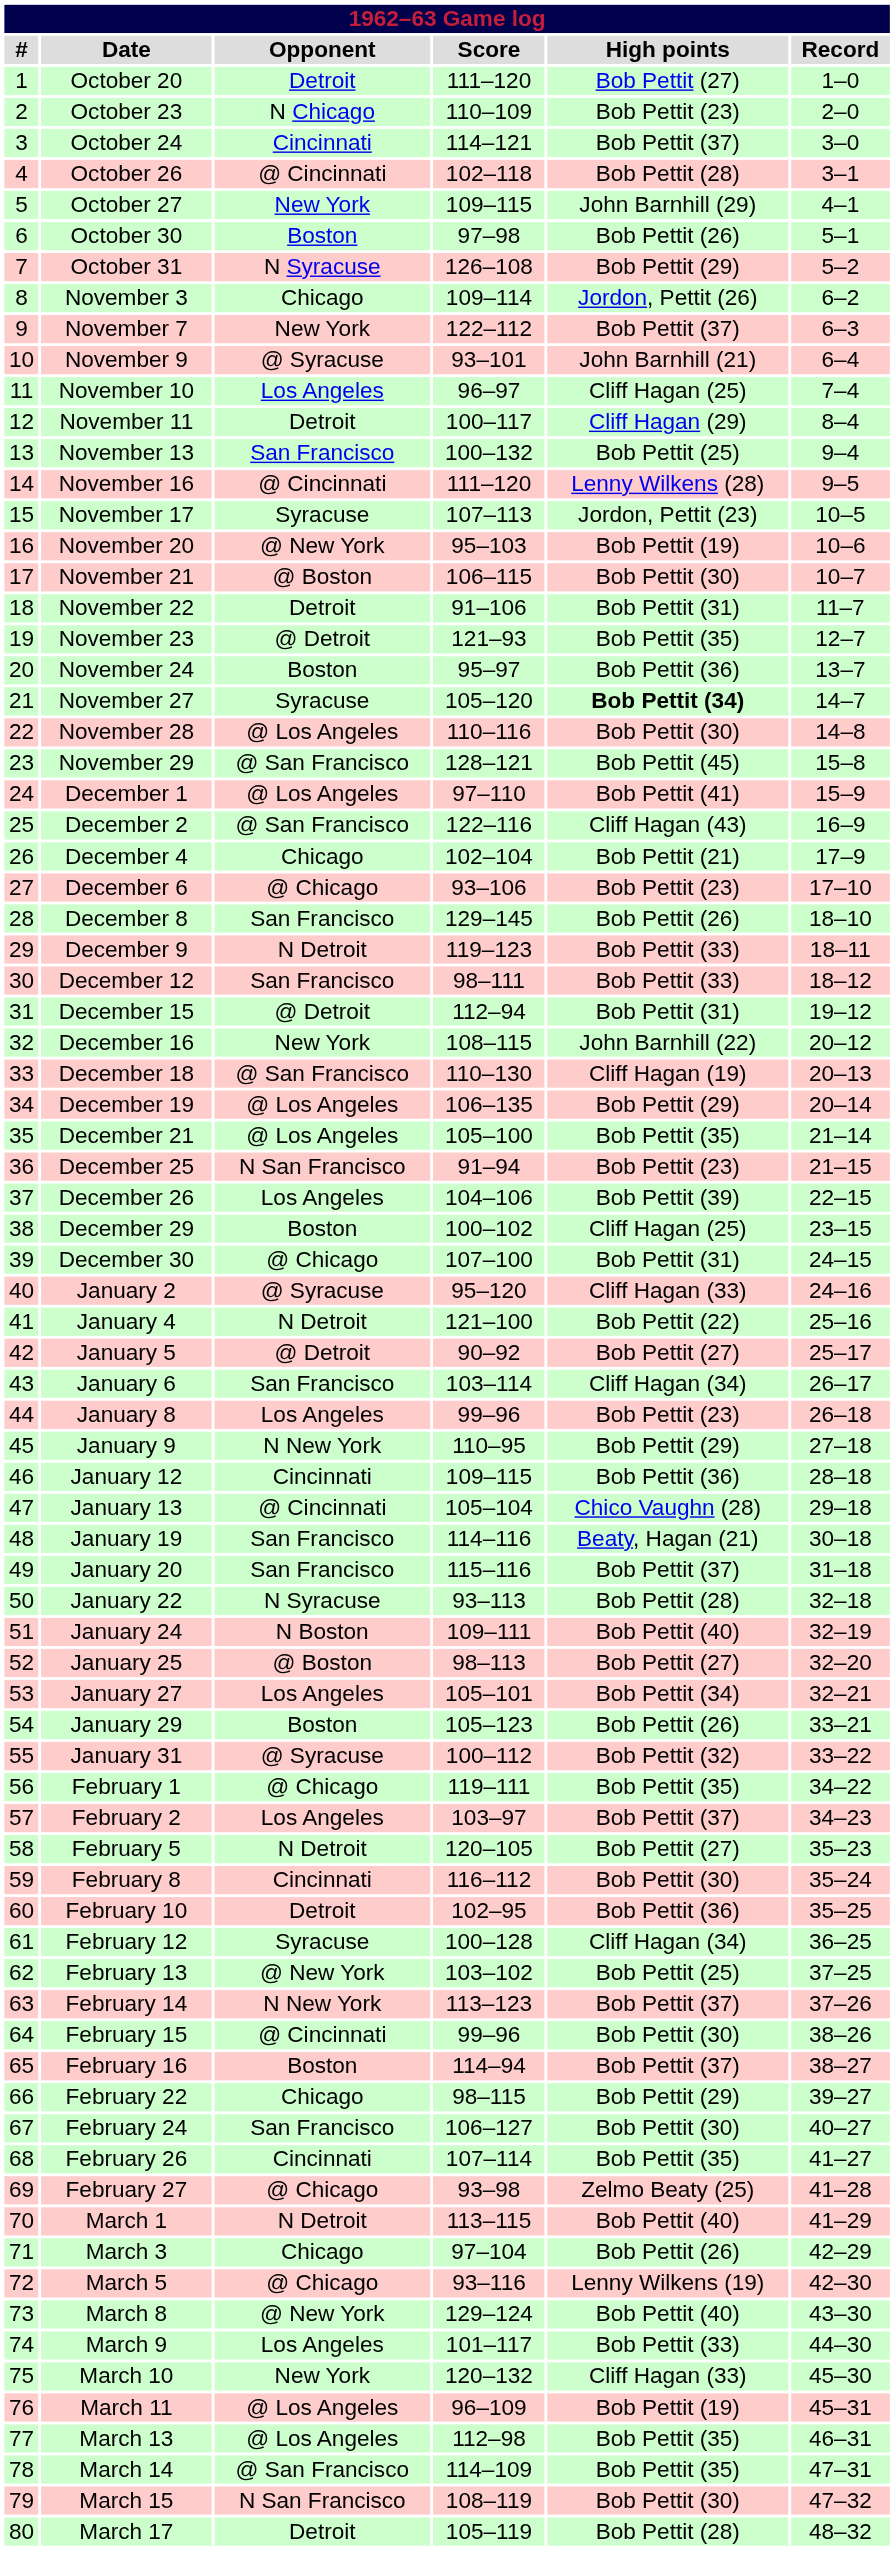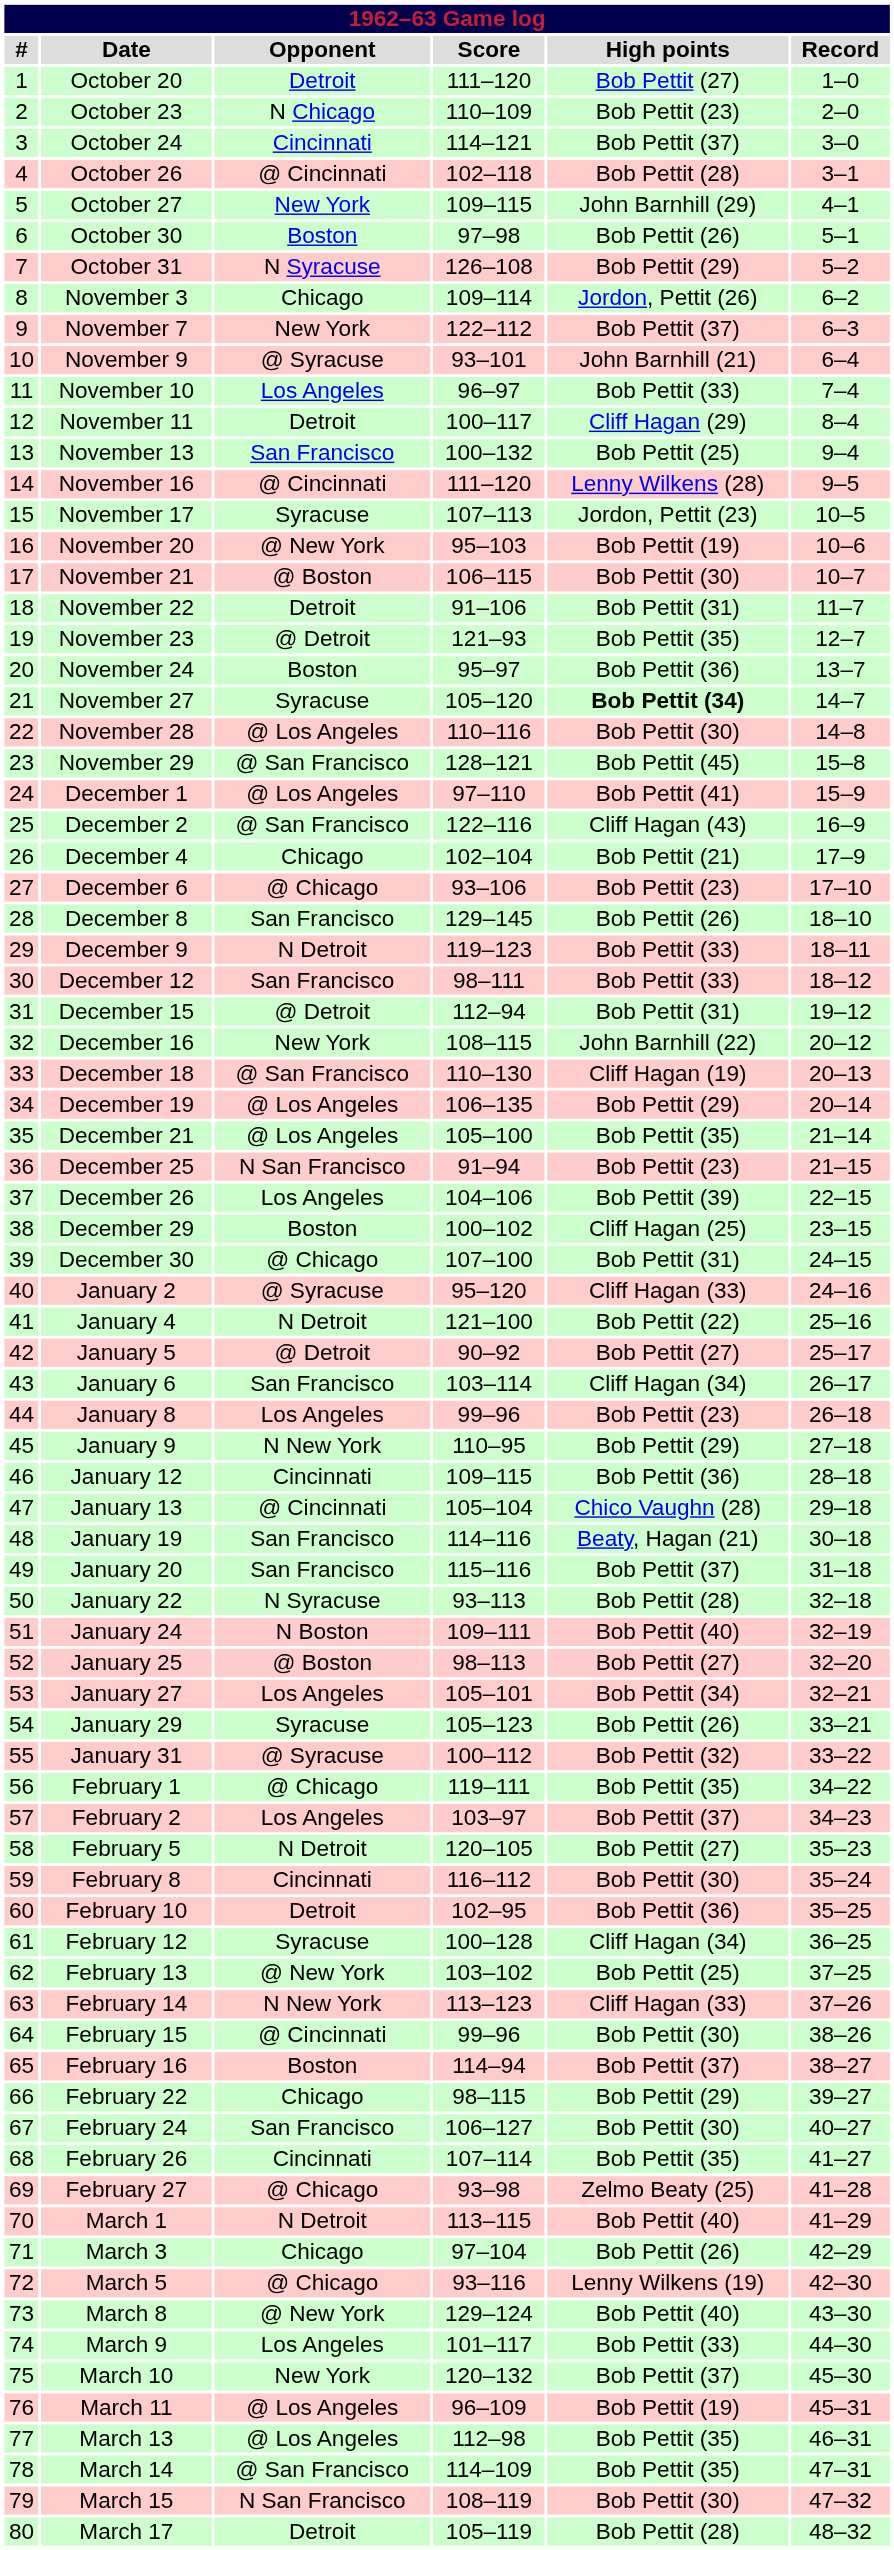 <table class="toccolours collapsible" width=50% style="clear:both; margin:1.5em auto; text-align:center">
 <tr>
 <th colspan=11 style="background:#00004d; color:#C41E3A;">1962–63 Game log</th>
 </tr>
 <tr align="center" bgcolor="#dddddd">
 <td><strong>#</strong></td>
 <td><strong>Date</strong></td>
 <td><strong>Opponent</strong></td>
 <td><strong>Score</strong></td>
 <td><strong>High points</strong></td>
 <td><strong>Record</strong></td>
 </tr>
 <tr align="center" bgcolor="ccffcc">
 <td>1</td>
 <td>October 20</td>
 <td><a href='#'>Detroit</a></td>
 <td>111–120</td>
 <td><a href='#'>Bob Pettit</a> (27)</td>
 <td>1–0</td>
 </tr>
 <tr align="center" bgcolor="ccffcc">
 <td>2</td>
 <td>October 23</td>
 <td>N <a href='#'>Chicago</a></td>
 <td>110–109</td>
 <td>Bob Pettit (23)</td>
 <td>2–0</td>
 </tr>
 <tr align="center" bgcolor="ccffcc">
 <td>3</td>
 <td>October 24</td>
 <td><a href='#'>Cincinnati</a></td>
 <td>114–121</td>
 <td>Bob Pettit (37)</td>
 <td>3–0</td>
 </tr>
 <tr align="center" bgcolor="ffcccc">
 <td>4</td>
 <td>October 26</td>
 <td>@ Cincinnati</td>
 <td>102–118</td>
 <td>Bob Pettit (28)</td>
 <td>3–1</td>
 </tr>
 <tr align="center" bgcolor="ccffcc">
 <td>5</td>
 <td>October 27</td>
 <td><a href='#'>New York</a></td>
 <td>109–115</td>
 <td>John Barnhill (29)</td>
 <td>4–1</td>
 </tr>
 <tr align="center" bgcolor="ccffcc">
 <td>6</td>
 <td>October 30</td>
 <td><a href='#'>Boston</a></td>
 <td>97–98</td>
 <td>Bob Pettit (26)</td>
 <td>5–1</td>
 </tr>
 <tr align="center" bgcolor="ffcccc">
 <td>7</td>
 <td>October 31</td>
 <td>N <a href='#'>Syracuse</a></td>
 <td>126–108</td>
 <td>Bob Pettit (29)</td>
 <td>5–2</td>
 </tr>
 <tr align="center" bgcolor="ccffcc">
 <td>8</td>
 <td>November 3</td>
 <td>Chicago</td>
 <td>109–114</td>
 <td><a href='#'>Jordon</a>, Pettit (26)</td>
 <td>6–2</td>
 </tr>
 <tr align="center" bgcolor="ffcccc">
 <td>9</td>
 <td>November 7</td>
 <td>New York</td>
 <td>122–112</td>
 <td>Bob Pettit (37)</td>
 <td>6–3</td>
 </tr>
 <tr align="center" bgcolor="ffcccc">
 <td>10</td>
 <td>November 9</td>
 <td>@ Syracuse</td>
 <td>93–101</td>
 <td>John Barnhill (21)</td>
 <td>6–4</td>
 </tr>
 <tr align="center" bgcolor="ccffcc">
 <td>11</td>
 <td>November 10</td>
 <td><a href='#'>Los Angeles</a></td>
 <td>96–97</td>
-<td>Cliff Hagan (25)</td>
+<td>Bob Pettit (33)</td>
 <td>7–4</td>
 </tr>
 <tr align="center" bgcolor="ccffcc">
 <td>12</td>
 <td>November 11</td>
 <td>Detroit</td>
 <td>100–117</td>
 <td><a href='#'>Cliff Hagan</a> (29)</td>
 <td>8–4</td>
 </tr>
 <tr align="center" bgcolor="ccffcc">
 <td>13</td>
 <td>November 13</td>
 <td><a href='#'>San Francisco</a></td>
 <td>100–132</td>
 <td>Bob Pettit (25)</td>
 <td>9–4</td>
 </tr>
 <tr align="center" bgcolor="ffcccc">
 <td>14</td>
 <td>November 16</td>
 <td>@ Cincinnati</td>
 <td>111–120</td>
 <td><a href='#'>Lenny Wilkens</a> (28)</td>
 <td>9–5</td>
 </tr>
 <tr align="center" bgcolor="ccffcc">
 <td>15</td>
 <td>November 17</td>
 <td>Syracuse</td>
 <td>107–113</td>
 <td>Jordon, Pettit (23)</td>
 <td>10–5</td>
 </tr>
 <tr align="center" bgcolor="ffcccc">
 <td>16</td>
 <td>November 20</td>
 <td>@ New York</td>
 <td>95–103</td>
 <td>Bob Pettit (19)</td>
 <td>10–6</td>
 </tr>
 <tr align="center" bgcolor="ffcccc">
 <td>17</td>
 <td>November 21</td>
 <td>@ Boston</td>
 <td>106–115</td>
 <td>Bob Pettit (30)</td>
 <td>10–7</td>
 </tr>
 <tr align="center" bgcolor="ccffcc">
 <td>18</td>
 <td>November 22</td>
 <td>Detroit</td>
 <td>91–106</td>
 <td>Bob Pettit (31)</td>
 <td>11–7</td>
 </tr>
 <tr align="center" bgcolor="ccffcc">
 <td>19</td>
 <td>November 23</td>
 <td>@ Detroit</td>
 <td>121–93</td>
 <td>Bob Pettit (35)</td>
 <td>12–7</td>
 </tr>
 <tr align="center" bgcolor="ccffcc">
 <td>20</td>
 <td>November 24</td>
 <td>Boston</td>
 <td>95–97</td>
 <td>Bob Pettit (36)</td>
 <td>13–7</td>
 </tr>
 <tr align="center" bgcolor="ccffcc">
 <td>21</td>
 <td>November 27</td>
 <td>Syracuse</td>
 <td>105–120</td>
 <td><strong>Bob Pettit (34)</strong></td>
 <td>14–7</td>
 </tr>
 <tr align="center" bgcolor="ffcccc">
 <td>22</td>
 <td>November 28</td>
 <td>@ Los Angeles</td>
 <td>110–116</td>
 <td>Bob Pettit (30)</td>
 <td>14–8</td>
 </tr>
 <tr align="center" bgcolor="ccffcc">
 <td>23</td>
 <td>November 29</td>
 <td>@ San Francisco</td>
 <td>128–121</td>
 <td>Bob Pettit (45)</td>
 <td>15–8</td>
 </tr>
 <tr align="center" bgcolor="ffcccc">
 <td>24</td>
 <td>December 1</td>
 <td>@ Los Angeles</td>
 <td>97–110</td>
 <td>Bob Pettit (41)</td>
 <td>15–9</td>
 </tr>
 <tr align="center" bgcolor="ccffcc">
 <td>25</td>
 <td>December 2</td>
 <td>@ San Francisco</td>
 <td>122–116</td>
 <td>Cliff Hagan (43)</td>
 <td>16–9</td>
 </tr>
 <tr align="center" bgcolor="ccffcc">
 <td>26</td>
 <td>December 4</td>
 <td>Chicago</td>
 <td>102–104</td>
 <td>Bob Pettit (21)</td>
 <td>17–9</td>
 </tr>
 <tr align="center" bgcolor="ffcccc">
 <td>27</td>
 <td>December 6</td>
 <td>@ Chicago</td>
 <td>93–106</td>
 <td>Bob Pettit (23)</td>
 <td>17–10</td>
 </tr>
 <tr align="center" bgcolor="ccffcc">
 <td>28</td>
 <td>December 8</td>
 <td>San Francisco</td>
 <td>129–145</td>
 <td>Bob Pettit (26)</td>
 <td>18–10</td>
 </tr>
 <tr align="center" bgcolor="ffcccc">
 <td>29</td>
 <td>December 9</td>
 <td>N Detroit</td>
 <td>119–123</td>
 <td>Bob Pettit (33)</td>
 <td>18–11</td>
 </tr>
 <tr align="center" bgcolor="ffcccc">
 <td>30</td>
 <td>December 12</td>
 <td>San Francisco</td>
 <td>98–111</td>
 <td>Bob Pettit (33)</td>
 <td>18–12</td>
 </tr>
 <tr align="center" bgcolor="ccffcc">
 <td>31</td>
 <td>December 15</td>
 <td>@ Detroit</td>
 <td>112–94</td>
 <td>Bob Pettit (31)</td>
 <td>19–12</td>
 </tr>
 <tr align="center" bgcolor="ccffcc">
 <td>32</td>
 <td>December 16</td>
 <td>New York</td>
 <td>108–115</td>
 <td>John Barnhill (22)</td>
 <td>20–12</td>
 </tr>
 <tr align="center" bgcolor="ffcccc">
 <td>33</td>
 <td>December 18</td>
 <td>@ San Francisco</td>
 <td>110–130</td>
 <td>Cliff Hagan (19)</td>
 <td>20–13</td>
 </tr>
 <tr align="center" bgcolor="ffcccc">
 <td>34</td>
 <td>December 19</td>
 <td>@ Los Angeles</td>
 <td>106–135</td>
 <td>Bob Pettit (29)</td>
 <td>20–14</td>
 </tr>
 <tr align="center" bgcolor="ccffcc">
 <td>35</td>
 <td>December 21</td>
 <td>@ Los Angeles</td>
 <td>105–100</td>
 <td>Bob Pettit (35)</td>
 <td>21–14</td>
 </tr>
 <tr align="center" bgcolor="ffcccc">
 <td>36</td>
 <td>December 25</td>
 <td>N San Francisco</td>
 <td>91–94</td>
 <td>Bob Pettit (23)</td>
 <td>21–15</td>
 </tr>
 <tr align="center" bgcolor="ccffcc">
 <td>37</td>
 <td>December 26</td>
 <td>Los Angeles</td>
 <td>104–106</td>
 <td>Bob Pettit (39)</td>
 <td>22–15</td>
 </tr>
 <tr align="center" bgcolor="ccffcc">
 <td>38</td>
 <td>December 29</td>
 <td>Boston</td>
 <td>100–102</td>
 <td>Cliff Hagan (25)</td>
 <td>23–15</td>
 </tr>
 <tr align="center" bgcolor="ccffcc">
 <td>39</td>
 <td>December 30</td>
 <td>@ Chicago</td>
 <td>107–100</td>
 <td>Bob Pettit (31)</td>
 <td>24–15</td>
 </tr>
 <tr align="center" bgcolor="ffcccc">
 <td>40</td>
 <td>January 2</td>
 <td>@ Syracuse</td>
 <td>95–120</td>
 <td>Cliff Hagan (33)</td>
 <td>24–16</td>
 </tr>
 <tr align="center" bgcolor="ccffcc">
 <td>41</td>
 <td>January 4</td>
 <td>N Detroit</td>
 <td>121–100</td>
 <td>Bob Pettit (22)</td>
 <td>25–16</td>
 </tr>
 <tr align="center" bgcolor="ffcccc">
 <td>42</td>
 <td>January 5</td>
 <td>@ Detroit</td>
 <td>90–92</td>
 <td>Bob Pettit (27)</td>
 <td>25–17</td>
 </tr>
 <tr align="center" bgcolor="ccffcc">
 <td>43</td>
 <td>January 6</td>
 <td>San Francisco</td>
 <td>103–114</td>
 <td>Cliff Hagan (34)</td>
 <td>26–17</td>
 </tr>
 <tr align="center" bgcolor="ffcccc">
 <td>44</td>
 <td>January 8</td>
 <td>Los Angeles</td>
 <td>99–96</td>
 <td>Bob Pettit (23)</td>
 <td>26–18</td>
 </tr>
 <tr align="center" bgcolor="ccffcc">
 <td>45</td>
 <td>January 9</td>
 <td>N New York</td>
 <td>110–95</td>
 <td>Bob Pettit (29)</td>
 <td>27–18</td>
 </tr>
 <tr align="center" bgcolor="ccffcc">
 <td>46</td>
 <td>January 12</td>
 <td>Cincinnati</td>
 <td>109–115</td>
 <td>Bob Pettit (36)</td>
 <td>28–18</td>
 </tr>
 <tr align="center" bgcolor="ccffcc">
 <td>47</td>
 <td>January 13</td>
 <td>@ Cincinnati</td>
 <td>105–104</td>
 <td><a href='#'>Chico Vaughn</a> (28)</td>
 <td>29–18</td>
 </tr>
 <tr align="center" bgcolor="ccffcc">
 <td>48</td>
 <td>January 19</td>
 <td>San Francisco</td>
 <td>114–116</td>
 <td><a href='#'>Beaty</a>, Hagan (21)</td>
 <td>30–18</td>
 </tr>
 <tr align="center" bgcolor="ccffcc">
 <td>49</td>
 <td>January 20</td>
 <td>San Francisco</td>
 <td>115–116</td>
 <td>Bob Pettit (37)</td>
 <td>31–18</td>
 </tr>
 <tr align="center" bgcolor="ccffcc">
 <td>50</td>
 <td>January 22</td>
 <td>N Syracuse</td>
 <td>93–113</td>
 <td>Bob Pettit (28)</td>
 <td>32–18</td>
 </tr>
 <tr align="center" bgcolor="ffcccc">
 <td>51</td>
 <td>January 24</td>
 <td>N Boston</td>
 <td>109–111</td>
 <td>Bob Pettit (40)</td>
 <td>32–19</td>
 </tr>
 <tr align="center" bgcolor="ffcccc">
 <td>52</td>
 <td>January 25</td>
 <td>@ Boston</td>
 <td>98–113</td>
 <td>Bob Pettit (27)</td>
 <td>32–20</td>
 </tr>
 <tr align="center" bgcolor="ffcccc">
 <td>53</td>
 <td>January 27</td>
 <td>Los Angeles</td>
 <td>105–101</td>
 <td>Bob Pettit (34)</td>
 <td>32–21</td>
 </tr>
 <tr align="center" bgcolor="ccffcc">
 <td>54</td>
 <td>January 29</td>
-<td>Boston</td>
+<td>Syracuse</td>
 <td>105–123</td>
 <td>Bob Pettit (26)</td>
 <td>33–21</td>
 </tr>
 <tr align="center" bgcolor="ffcccc">
 <td>55</td>
 <td>January 31</td>
 <td>@ Syracuse</td>
 <td>100–112</td>
 <td>Bob Pettit (32)</td>
 <td>33–22</td>
 </tr>
 <tr align="center" bgcolor="ccffcc">
 <td>56</td>
 <td>February 1</td>
 <td>@ Chicago</td>
 <td>119–111</td>
 <td>Bob Pettit (35)</td>
 <td>34–22</td>
 </tr>
 <tr align="center" bgcolor="ffcccc">
 <td>57</td>
 <td>February 2</td>
 <td>Los Angeles</td>
 <td>103–97</td>
 <td>Bob Pettit (37)</td>
 <td>34–23</td>
 </tr>
 <tr align="center" bgcolor="ccffcc">
 <td>58</td>
 <td>February 5</td>
 <td>N Detroit</td>
 <td>120–105</td>
 <td>Bob Pettit (27)</td>
 <td>35–23</td>
 </tr>
 <tr align="center" bgcolor="ffcccc">
 <td>59</td>
 <td>February 8</td>
 <td>Cincinnati</td>
 <td>116–112</td>
 <td>Bob Pettit (30)</td>
 <td>35–24</td>
 </tr>
 <tr align="center" bgcolor="ffcccc">
 <td>60</td>
 <td>February 10</td>
 <td>Detroit</td>
 <td>102–95</td>
 <td>Bob Pettit (36)</td>
 <td>35–25</td>
 </tr>
 <tr align="center" bgcolor="ccffcc">
 <td>61</td>
 <td>February 12</td>
 <td>Syracuse</td>
 <td>100–128</td>
 <td>Cliff Hagan (34)</td>
 <td>36–25</td>
 </tr>
 <tr align="center" bgcolor="ccffcc">
 <td>62</td>
 <td>February 13</td>
 <td>@ New York</td>
 <td>103–102</td>
 <td>Bob Pettit (25)</td>
 <td>37–25</td>
 </tr>
 <tr align="center" bgcolor="ffcccc">
 <td>63</td>
 <td>February 14</td>
 <td>N New York</td>
 <td>113–123</td>
-<td>Bob Pettit (37)</td>
+<td>Cliff Hagan (33)</td>
 <td>37–26</td>
 </tr>
 <tr align="center" bgcolor="ccffcc">
 <td>64</td>
 <td>February 15</td>
 <td>@ Cincinnati</td>
 <td>99–96</td>
 <td>Bob Pettit (30)</td>
 <td>38–26</td>
 </tr>
 <tr align="center" bgcolor="ffcccc">
 <td>65</td>
 <td>February 16</td>
 <td>Boston</td>
 <td>114–94</td>
 <td>Bob Pettit (37)</td>
 <td>38–27</td>
 </tr>
 <tr align="center" bgcolor="ccffcc">
 <td>66</td>
 <td>February 22</td>
 <td>Chicago</td>
 <td>98–115</td>
 <td>Bob Pettit (29)</td>
 <td>39–27</td>
 </tr>
 <tr align="center" bgcolor="ccffcc">
 <td>67</td>
 <td>February 24</td>
 <td>San Francisco</td>
 <td>106–127</td>
 <td>Bob Pettit (30)</td>
 <td>40–27</td>
 </tr>
 <tr align="center" bgcolor="ccffcc">
 <td>68</td>
 <td>February 26</td>
 <td>Cincinnati</td>
 <td>107–114</td>
 <td>Bob Pettit (35)</td>
 <td>41–27</td>
 </tr>
 <tr align="center" bgcolor="ffcccc">
 <td>69</td>
 <td>February 27</td>
 <td>@ Chicago</td>
 <td>93–98</td>
 <td>Zelmo Beaty (25)</td>
 <td>41–28</td>
 </tr>
 <tr align="center" bgcolor="ffcccc">
 <td>70</td>
 <td>March 1</td>
 <td>N Detroit</td>
 <td>113–115</td>
 <td>Bob Pettit (40)</td>
 <td>41–29</td>
 </tr>
 <tr align="center" bgcolor="ccffcc">
 <td>71</td>
 <td>March 3</td>
 <td>Chicago</td>
 <td>97–104</td>
 <td>Bob Pettit (26)</td>
 <td>42–29</td>
 </tr>
 <tr align="center" bgcolor="ffcccc">
 <td>72</td>
 <td>March 5</td>
 <td>@ Chicago</td>
 <td>93–116</td>
 <td>Lenny Wilkens (19)</td>
 <td>42–30</td>
 </tr>
 <tr align="center" bgcolor="ccffcc">
 <td>73</td>
 <td>March 8</td>
 <td>@ New York</td>
 <td>129–124</td>
 <td>Bob Pettit (40)</td>
 <td>43–30</td>
 </tr>
 <tr align="center" bgcolor="ccffcc">
 <td>74</td>
 <td>March 9</td>
 <td>Los Angeles</td>
 <td>101–117</td>
 <td>Bob Pettit (33)</td>
 <td>44–30</td>
 </tr>
 <tr align="center" bgcolor="ccffcc">
 <td>75</td>
 <td>March 10</td>
 <td>New York</td>
 <td>120–132</td>
-<td>Cliff Hagan (33)</td>
+<td>Bob Pettit (37)</td>
 <td>45–30</td>
 </tr>
 <tr align="center" bgcolor="ffcccc">
 <td>76</td>
 <td>March 11</td>
 <td>@ Los Angeles</td>
 <td>96–109</td>
 <td>Bob Pettit (19)</td>
 <td>45–31</td>
 </tr>
 <tr align="center" bgcolor="ccffcc">
 <td>77</td>
 <td>March 13</td>
 <td>@ Los Angeles</td>
 <td>112–98</td>
 <td>Bob Pettit (35)</td>
 <td>46–31</td>
 </tr>
 <tr align="center" bgcolor="ccffcc">
 <td>78</td>
 <td>March 14</td>
 <td>@ San Francisco</td>
 <td>114–109</td>
 <td>Bob Pettit (35)</td>
 <td>47–31</td>
 </tr>
 <tr align="center" bgcolor="ffcccc">
 <td>79</td>
 <td>March 15</td>
 <td>N San Francisco</td>
 <td>108–119</td>
 <td>Bob Pettit (30)</td>
 <td>47–32</td>
 </tr>
 <tr align="center" bgcolor="ccffcc">
 <td>80</td>
 <td>March 17</td>
 <td>Detroit</td>
 <td>105–119</td>
 <td>Bob Pettit (28)</td>
 <td>48–32</td>
 </tr>
 </table>
